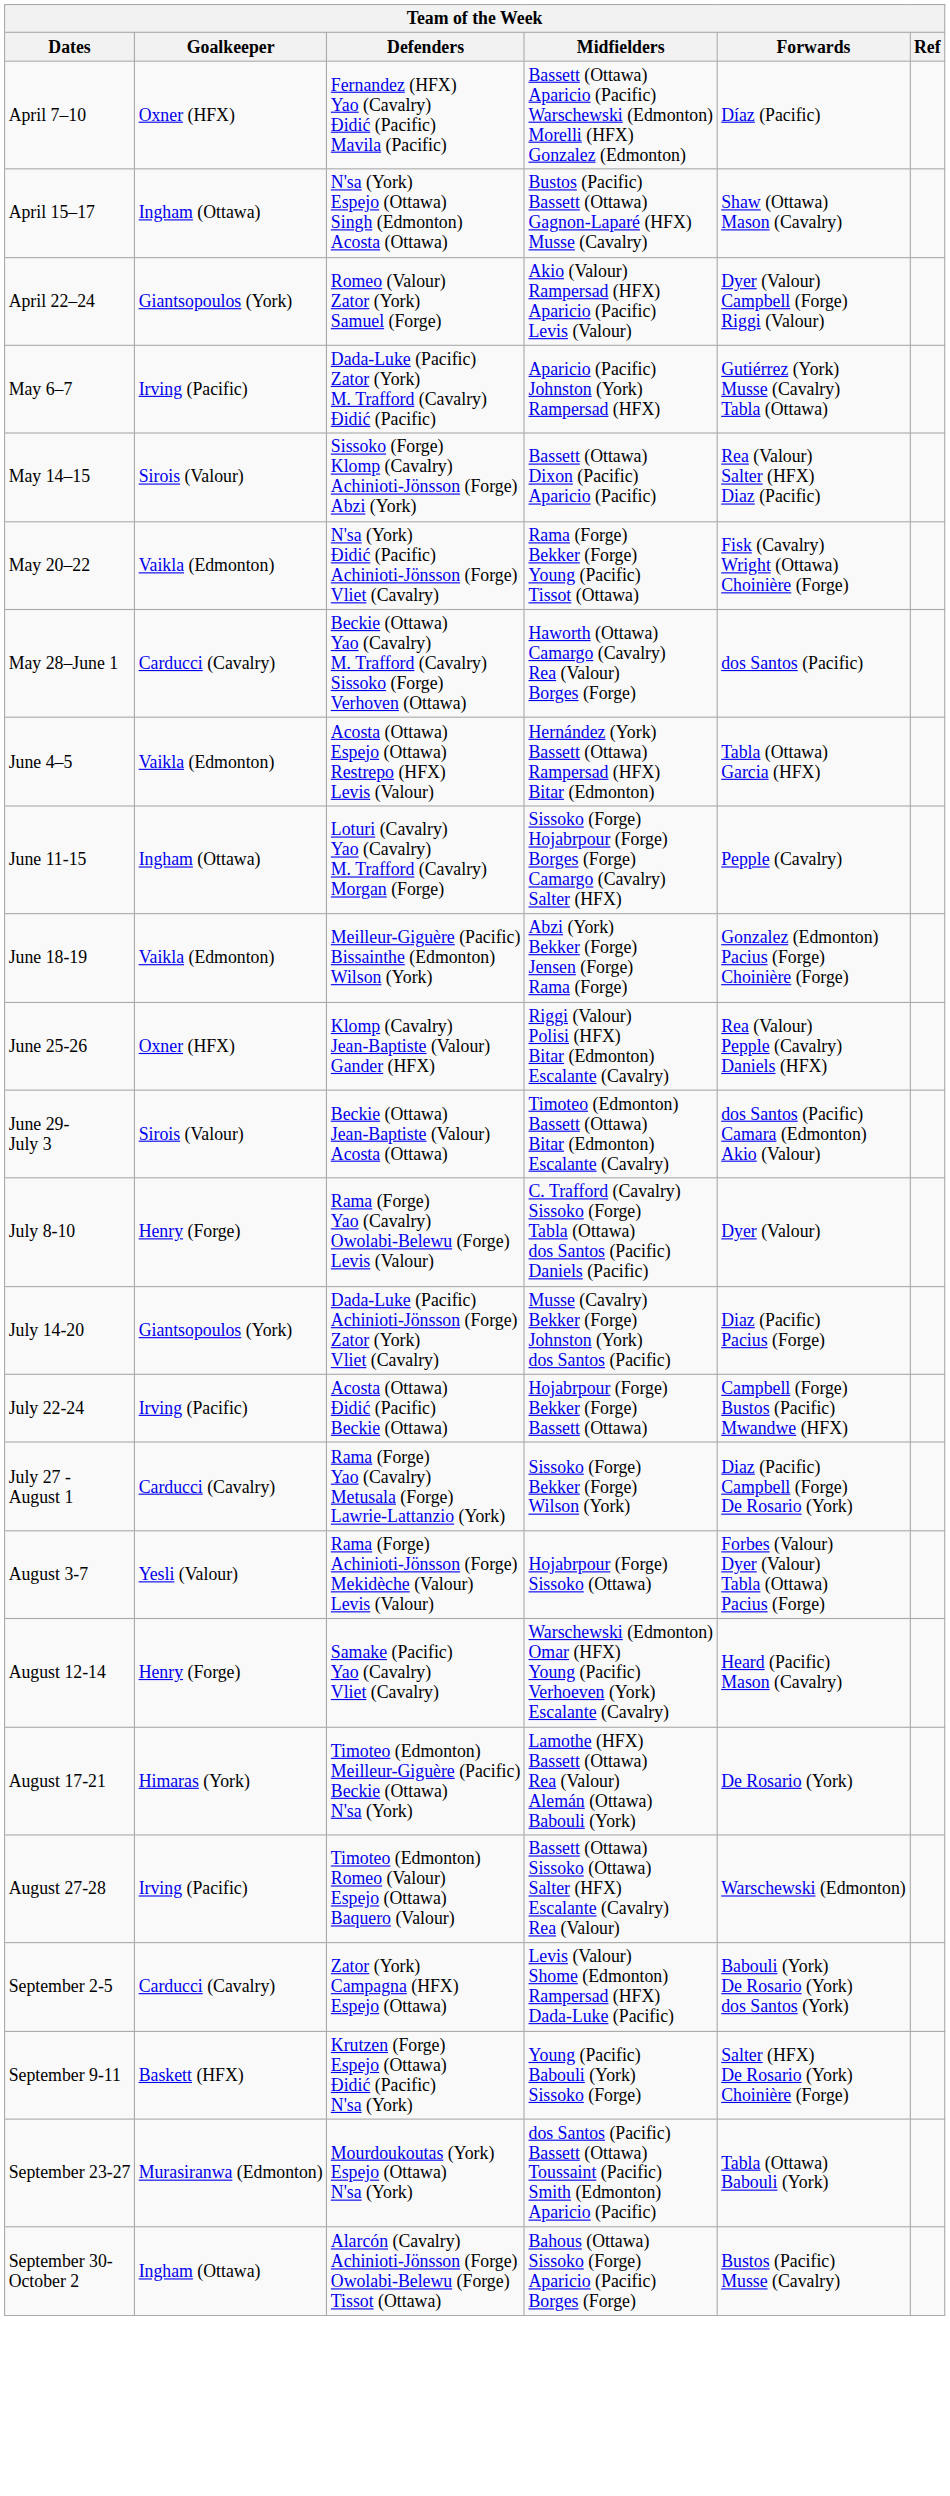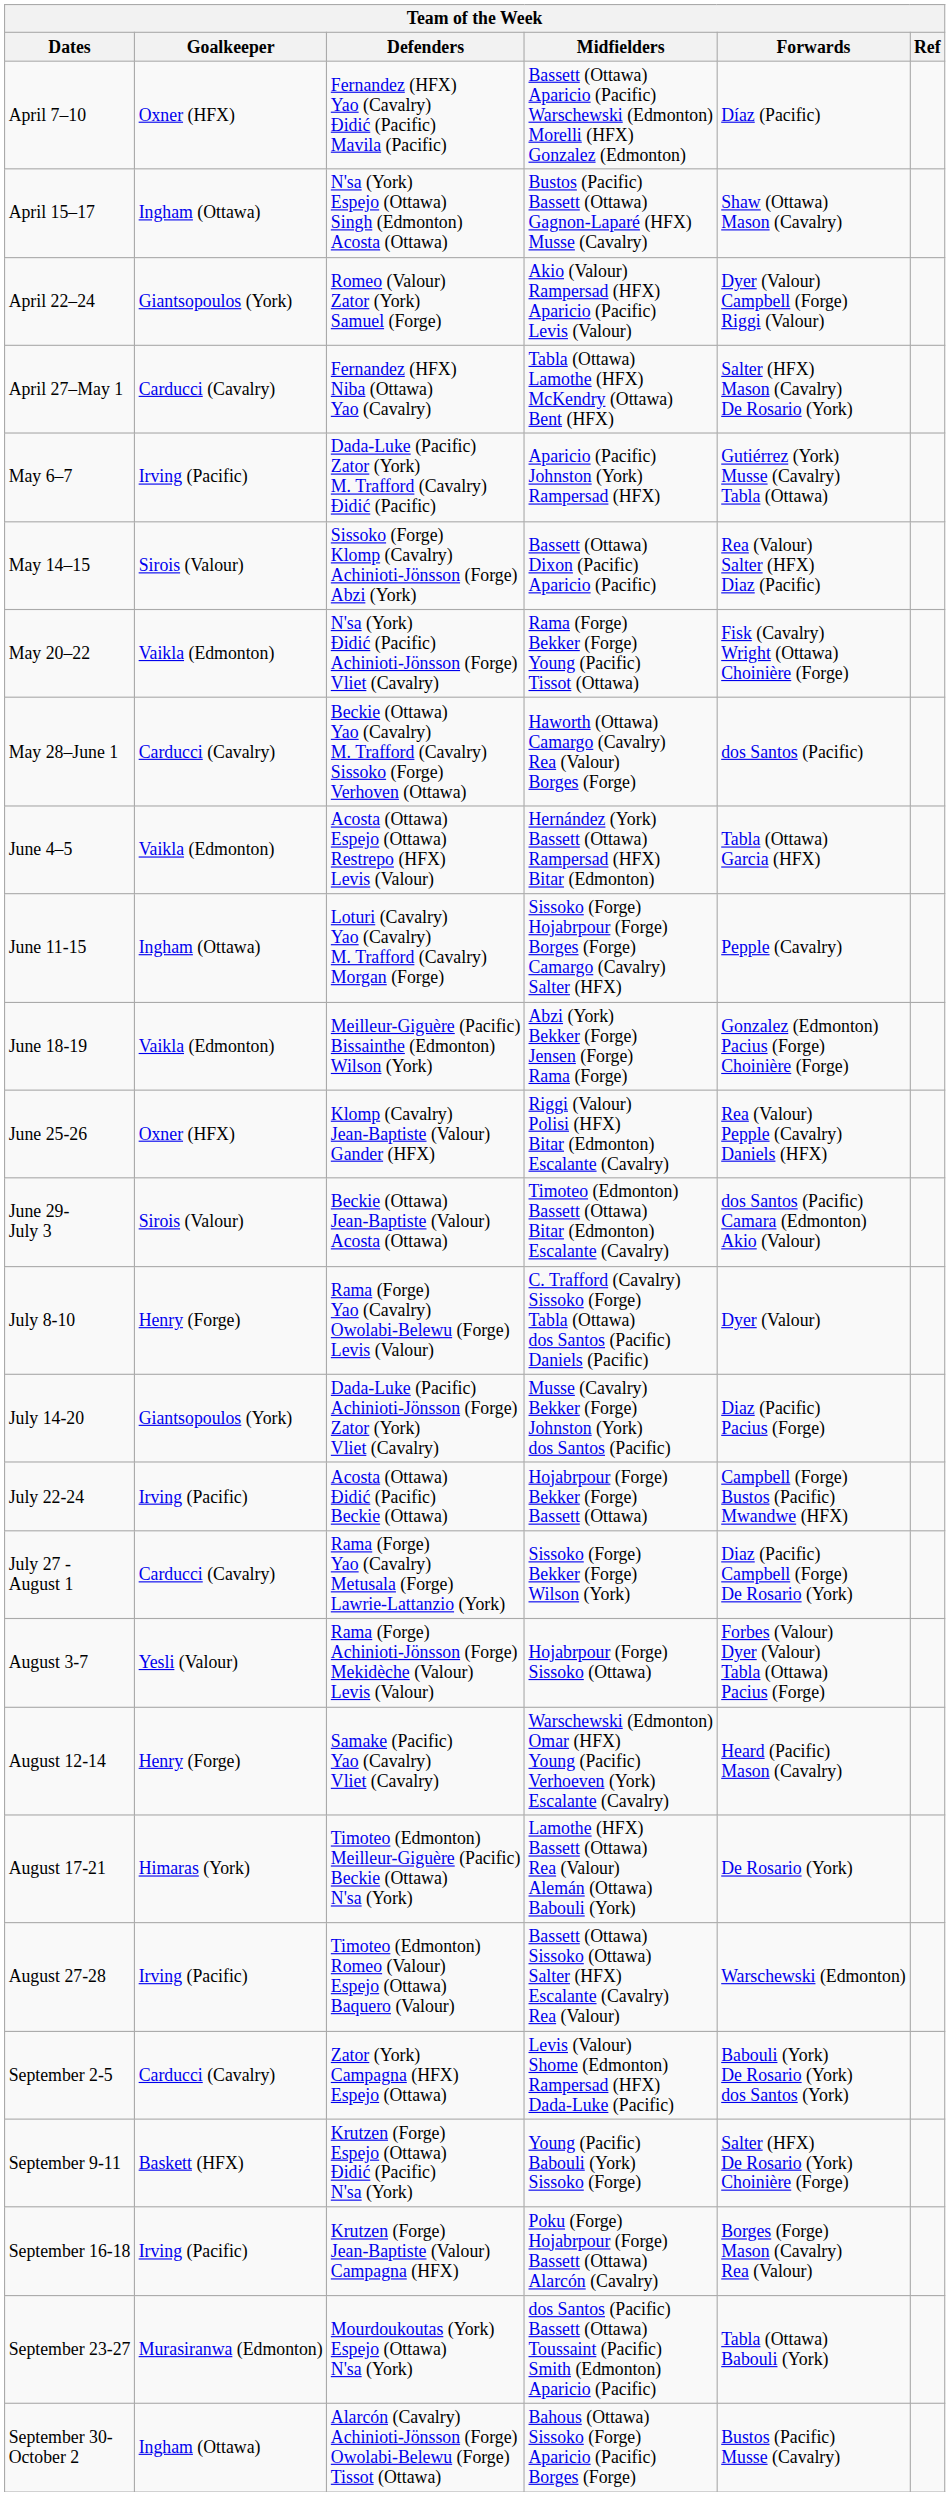 <table class="wikitable mw-collapsible mw-collapsed">
 <tr>
 <th colspan="6">Team of the Week</th>
 </tr>
 <tr>
 <th>Dates</th>
 <th>Goalkeeper</th>
 <th>Defenders</th>
 <th>Midfielders</th>
 <th>Forwards</th>
 <th>Ref</th>
 </tr>
 <tr>
 <td>April 7–10</td>
 <td> <a href='#'>Oxner</a> (HFX)</td>
 <td> <a href='#'>Fernandez</a> (HFX)<br> <a href='#'>Yao</a> (Cavalry)<br> <a href='#'>Đidić</a> (Pacific)<br> <a href='#'>Mavila</a> (Pacific)</td>
 <td> <a href='#'>Bassett</a> (Ottawa)<br> <a href='#'>Aparicio</a> (Pacific)<br> <a href='#'>Warschewski</a> (Edmonton)<br> <a href='#'>Morelli</a> (HFX)<br> <a href='#'>Gonzalez</a> (Edmonton)</td>
 <td> <a href='#'>Díaz</a> (Pacific)</td>
 <td></td>
 </tr>
 <tr>
 <td>April 15–17</td>
 <td> <a href='#'>Ingham</a> (Ottawa)</td>
 <td> <a href='#'>N'sa</a> (York)<br> <a href='#'>Espejo</a> (Ottawa)<br> <a href='#'>Singh</a> (Edmonton)<br> <a href='#'>Acosta</a> (Ottawa)</td>
 <td> <a href='#'>Bustos</a> (Pacific)<br> <a href='#'>Bassett</a> (Ottawa)<br> <a href='#'>Gagnon-Laparé</a> (HFX)<br> <a href='#'>Musse</a> (Cavalry)</td>
 <td> <a href='#'>Shaw</a> (Ottawa)<br> <a href='#'>Mason</a> (Cavalry)</td>
 <td></td>
 </tr>
 <tr>
 <td>April 22–24</td>
 <td> <a href='#'>Giantsopoulos</a> (York)</td>
 <td> <a href='#'>Romeo</a> (Valour)<br> <a href='#'>Zator</a> (York)<br> <a href='#'>Samuel</a> (Forge)</td>
 <td> <a href='#'>Akio</a> (Valour)<br> <a href='#'>Rampersad</a> (HFX)<br> <a href='#'>Aparicio</a> (Pacific)<br> <a href='#'>Levis</a> (Valour)</td>
 <td> <a href='#'>Dyer</a> (Valour)<br> <a href='#'>Campbell</a> (Forge)<br> <a href='#'>Riggi</a> (Valour)</td>
+<td></td>
+</tr>
+<tr>
+<td>April 27–May 1</td>
+<td> <a href='#'>Carducci</a> (Cavalry)</td>
+<td> <a href='#'>Fernandez</a> (HFX)<br> <a href='#'>Niba</a> (Ottawa)<br> <a href='#'>Yao</a> (Cavalry)</td>
+<td> <a href='#'>Tabla</a> (Ottawa)<br> <a href='#'>Lamothe</a> (HFX)<br> <a href='#'>McKendry</a> (Ottawa)<br> <a href='#'>Bent</a> (HFX)</td>
+<td> <a href='#'>Salter</a> (HFX)<br> <a href='#'>Mason</a> (Cavalry)<br> <a href='#'>De Rosario</a> (York)</td>
 <td></td>
 </tr>
 <tr>
 <td>May 6–7</td>
 <td>  <a href='#'>Irving</a> (Pacific)</td>
 <td> <a href='#'>Dada-Luke</a> (Pacific)<br> <a href='#'>Zator</a> (York)<br> <a href='#'>M. Trafford</a> (Cavalry)<br> <a href='#'>Đidić</a> (Pacific)</td>
 <td> <a href='#'>Aparicio</a> (Pacific)<br> <a href='#'>Johnston</a> (York)<br> <a href='#'>Rampersad</a> (HFX)</td>
 <td> <a href='#'>Gutiérrez</a> (York)<br> <a href='#'>Musse</a> (Cavalry)<br> <a href='#'>Tabla</a> (Ottawa)</td>
 <td></td>
 </tr>
 <tr>
 <td>May 14–15</td>
 <td> <a href='#'>Sirois</a> (Valour)</td>
 <td> <a href='#'>Sissoko</a> (Forge)<br> <a href='#'>Klomp</a> (Cavalry)<br> <a href='#'>Achinioti-Jönsson</a> (Forge)<br> <a href='#'>Abzi</a> (York)</td>
 <td> <a href='#'>Bassett</a> (Ottawa)<br> <a href='#'>Dixon</a> (Pacific)<br> <a href='#'>Aparicio</a> (Pacific)</td>
 <td> <a href='#'>Rea</a> (Valour)<br> <a href='#'>Salter</a> (HFX)<br> <a href='#'>Diaz</a> (Pacific)</td>
 <td></td>
 </tr>
 <tr>
 <td>May 20–22</td>
 <td> <a href='#'>Vaikla</a> (Edmonton)</td>
 <td> <a href='#'>N'sa</a> (York)<br> <a href='#'>Đidić</a> (Pacific)<br> <a href='#'>Achinioti-Jönsson</a> (Forge)<br> <a href='#'>Vliet</a> (Cavalry)</td>
 <td> <a href='#'>Rama</a> (Forge)<br> <a href='#'>Bekker</a> (Forge)<br> <a href='#'>Young</a> (Pacific)<br> <a href='#'>Tissot</a> (Ottawa)</td>
 <td> <a href='#'>Fisk</a> (Cavalry)<br> <a href='#'>Wright</a> (Ottawa)<br> <a href='#'>Choinière</a> (Forge)</td>
 <td></td>
 </tr>
 <tr>
 <td>May 28–June 1</td>
 <td> <a href='#'>Carducci</a> (Cavalry)</td>
 <td> <a href='#'>Beckie</a> (Ottawa)<br> <a href='#'>Yao</a> (Cavalry)<br> <a href='#'>M. Trafford</a> (Cavalry)<br> <a href='#'>Sissoko</a> (Forge)<br> <a href='#'>Verhoven</a> (Ottawa)</td>
 <td> <a href='#'>Haworth</a> (Ottawa)<br> <a href='#'>Camargo</a> (Cavalry)<br> <a href='#'>Rea</a> (Valour)<br> <a href='#'>Borges</a> (Forge)</td>
 <td> <a href='#'>dos Santos</a> (Pacific)</td>
 <td></td>
 </tr>
 <tr>
 <td>June 4–5</td>
 <td> <a href='#'>Vaikla</a> (Edmonton)</td>
 <td> <a href='#'>Acosta</a> (Ottawa)<br> <a href='#'>Espejo</a> (Ottawa)<br> <a href='#'>Restrepo</a> (HFX)<br> <a href='#'>Levis</a> (Valour)</td>
 <td> <a href='#'>Hernández</a> (York)<br> <a href='#'>Bassett</a> (Ottawa)<br> <a href='#'>Rampersad</a> (HFX)<br> <a href='#'>Bitar</a> (Edmonton)</td>
 <td> <a href='#'>Tabla</a> (Ottawa)<br> <a href='#'>Garcia</a> (HFX)</td>
 <td></td>
 </tr>
 <tr>
 <td>June 11-15</td>
 <td> <a href='#'>Ingham</a> (Ottawa)</td>
 <td> <a href='#'>Loturi</a> (Cavalry)<br> <a href='#'>Yao</a> (Cavalry)<br> <a href='#'>M. Trafford</a> (Cavalry)<br> <a href='#'>Morgan</a> (Forge)</td>
 <td> <a href='#'>Sissoko</a> (Forge)<br> <a href='#'>Hojabrpour</a> (Forge)<br> <a href='#'>Borges</a> (Forge)<br> <a href='#'>Camargo</a> (Cavalry)<br> <a href='#'>Salter</a> (HFX)</td>
 <td> <a href='#'>Pepple</a> (Cavalry)</td>
 <td></td>
 </tr>
 <tr>
 <td>June 18-19</td>
 <td> <a href='#'>Vaikla</a> (Edmonton)</td>
 <td> <a href='#'>Meilleur-Giguère</a> (Pacific)<br> <a href='#'>Bissainthe</a> (Edmonton)<br> <a href='#'>Wilson</a> (York)</td>
 <td> <a href='#'>Abzi</a> (York)<br> <a href='#'>Bekker</a> (Forge)<br> <a href='#'>Jensen</a> (Forge)<br> <a href='#'>Rama</a> (Forge)</td>
 <td> <a href='#'>Gonzalez</a> (Edmonton)<br> <a href='#'>Pacius</a> (Forge)<br> <a href='#'>Choinière</a> (Forge)</td>
 <td></td>
 </tr>
 <tr>
 <td>June 25-26</td>
 <td> <a href='#'>Oxner</a> (HFX)</td>
 <td> <a href='#'>Klomp</a> (Cavalry)<br> <a href='#'>Jean-Baptiste</a> (Valour)<br> <a href='#'>Gander</a> (HFX)</td>
 <td> <a href='#'>Riggi</a> (Valour)<br> <a href='#'>Polisi</a> (HFX)<br> <a href='#'>Bitar</a> (Edmonton)<br> <a href='#'>Escalante</a> (Cavalry)</td>
 <td> <a href='#'>Rea</a> (Valour)<br> <a href='#'>Pepple</a> (Cavalry)<br> <a href='#'>Daniels</a> (HFX)</td>
 <td></td>
 </tr>
 <tr>
 <td>June 29-<br>July 3</td>
 <td> <a href='#'>Sirois</a> (Valour)</td>
 <td> <a href='#'>Beckie</a> (Ottawa)<br> <a href='#'>Jean-Baptiste</a> (Valour)<br> <a href='#'>Acosta</a> (Ottawa)</td>
 <td> <a href='#'>Timoteo</a> (Edmonton)<br> <a href='#'>Bassett</a> (Ottawa)<br> <a href='#'>Bitar</a> (Edmonton)<br> <a href='#'>Escalante</a> (Cavalry)</td>
 <td> <a href='#'>dos Santos</a> (Pacific)<br> <a href='#'>Camara</a> (Edmonton)<br> <a href='#'>Akio</a> (Valour)</td>
 <td></td>
 </tr>
 <tr>
 <td>July 8-10</td>
 <td> <a href='#'>Henry</a> (Forge)</td>
 <td> <a href='#'>Rama</a> (Forge)<br> <a href='#'>Yao</a> (Cavalry)<br> <a href='#'>Owolabi-Belewu</a> (Forge)<br> <a href='#'>Levis</a> (Valour)</td>
 <td> <a href='#'>C. Trafford</a> (Cavalry)<br> <a href='#'>Sissoko</a> (Forge)<br> <a href='#'>Tabla</a> (Ottawa)<br> <a href='#'>dos Santos</a> (Pacific)<br> <a href='#'>Daniels</a> (Pacific)</td>
 <td> <a href='#'>Dyer</a> (Valour)</td>
 <td></td>
 </tr>
 <tr>
 <td>July 14-20</td>
 <td> <a href='#'>Giantsopoulos</a> (York)</td>
 <td> <a href='#'>Dada-Luke</a> (Pacific)<br> <a href='#'>Achinioti-Jönsson</a> (Forge)<br> <a href='#'>Zator</a> (York)<br> <a href='#'>Vliet</a> (Cavalry)</td>
 <td> <a href='#'>Musse</a> (Cavalry)<br> <a href='#'>Bekker</a> (Forge)<br> <a href='#'>Johnston</a> (York)<br> <a href='#'>dos Santos</a> (Pacific)</td>
 <td> <a href='#'>Diaz</a> (Pacific)<br> <a href='#'>Pacius</a> (Forge)</td>
 <td></td>
 </tr>
 <tr>
 <td>July 22-24</td>
 <td>  <a href='#'>Irving</a> (Pacific)</td>
 <td> <a href='#'>Acosta</a> (Ottawa)<br> <a href='#'>Đidić</a> (Pacific)<br> <a href='#'>Beckie</a> (Ottawa)</td>
 <td> <a href='#'>Hojabrpour</a> (Forge)<br> <a href='#'>Bekker</a> (Forge)<br> <a href='#'>Bassett</a> (Ottawa)</td>
 <td> <a href='#'>Campbell</a> (Forge)<br> <a href='#'>Bustos</a> (Pacific)<br> <a href='#'>Mwandwe</a> (HFX)</td>
 <td></td>
 </tr>
 <tr>
 <td>July 27 -<br>August 1</td>
 <td> <a href='#'>Carducci</a> (Cavalry)</td>
 <td> <a href='#'>Rama</a> (Forge)<br> <a href='#'>Yao</a> (Cavalry)<br> <a href='#'>Metusala</a> (Forge)<br> <a href='#'>Lawrie-Lattanzio</a> (York)</td>
 <td> <a href='#'>Sissoko</a> (Forge)<br> <a href='#'>Bekker</a> (Forge)<br> <a href='#'>Wilson</a> (York)</td>
 <td> <a href='#'>Diaz</a> (Pacific)<br> <a href='#'>Campbell</a> (Forge)<br> <a href='#'>De Rosario</a> (York)</td>
 <td></td>
 </tr>
 <tr>
 <td>August 3-7</td>
 <td> <a href='#'>Yesli</a> (Valour)</td>
 <td> <a href='#'>Rama</a> (Forge)<br> <a href='#'>Achinioti-Jönsson</a> (Forge)<br> <a href='#'>Mekidèche</a> (Valour)<br> <a href='#'>Levis</a> (Valour)</td>
 <td> <a href='#'>Hojabrpour</a> (Forge)<br> <a href='#'>Sissoko</a> (Ottawa)</td>
 <td> <a href='#'>Forbes</a> (Valour)<br> <a href='#'>Dyer</a> (Valour)<br> <a href='#'>Tabla</a> (Ottawa)<br> <a href='#'>Pacius</a> (Forge)</td>
 <td></td>
 </tr>
 <tr>
 <td>August 12-14</td>
 <td> <a href='#'>Henry</a> (Forge)</td>
 <td> <a href='#'>Samake</a> (Pacific)<br> <a href='#'>Yao</a> (Cavalry)<br> <a href='#'>Vliet</a> (Cavalry)</td>
 <td> <a href='#'>Warschewski</a> (Edmonton)<br> <a href='#'>Omar</a> (HFX)<br> <a href='#'>Young</a> (Pacific)<br> <a href='#'>Verhoeven</a> (York)<br> <a href='#'>Escalante</a> (Cavalry)</td>
 <td> <a href='#'>Heard</a> (Pacific)<br> <a href='#'>Mason</a> (Cavalry)</td>
 <td></td>
 </tr>
 <tr>
 <td>August 17-21</td>
 <td> <a href='#'>Himaras</a> (York)</td>
 <td> <a href='#'>Timoteo</a> (Edmonton)<br> <a href='#'>Meilleur-Giguère</a> (Pacific)<br> <a href='#'>Beckie</a> (Ottawa)<br> <a href='#'>N'sa</a> (York)</td>
 <td> <a href='#'>Lamothe</a> (HFX)<br> <a href='#'>Bassett</a> (Ottawa)<br> <a href='#'>Rea</a> (Valour)<br> <a href='#'>Alemán</a> (Ottawa)<br> <a href='#'>Babouli</a> (York)</td>
 <td> <a href='#'>De Rosario</a> (York)</td>
 <td></td>
 </tr>
 <tr>
 <td>August 27-28</td>
 <td>  <a href='#'>Irving</a> (Pacific)</td>
 <td> <a href='#'>Timoteo</a> (Edmonton)<br> <a href='#'>Romeo</a> (Valour)<br> <a href='#'>Espejo</a> (Ottawa)<br> <a href='#'>Baquero</a> (Valour)</td>
 <td> <a href='#'>Bassett</a> (Ottawa)<br> <a href='#'>Sissoko</a> (Ottawa)<br> <a href='#'>Salter</a> (HFX)<br> <a href='#'>Escalante</a> (Cavalry)<br> <a href='#'>Rea</a> (Valour)</td>
 <td> <a href='#'>Warschewski</a> (Edmonton)</td>
 <td></td>
 </tr>
 <tr>
 <td>September 2-5</td>
 <td>  <a href='#'>Carducci</a> (Cavalry)</td>
 <td> <a href='#'>Zator</a> (York)<br> <a href='#'>Campagna</a> (HFX)<br> <a href='#'>Espejo</a> (Ottawa)</td>
 <td> <a href='#'>Levis</a> (Valour)<br> <a href='#'>Shome</a> (Edmonton)<br> <a href='#'>Rampersad</a> (HFX)<br> <a href='#'>Dada-Luke</a> (Pacific)</td>
 <td> <a href='#'>Babouli</a> (York)<br> <a href='#'>De Rosario</a> (York)<br> <a href='#'>dos Santos</a> (York)</td>
 <td></td>
 </tr>
 <tr>
 <td>September 9-11</td>
 <td>  <a href='#'>Baskett</a> (HFX)</td>
 <td> <a href='#'>Krutzen</a> (Forge)<br> <a href='#'>Espejo</a> (Ottawa)<br> <a href='#'>Đidić</a> (Pacific)<br> <a href='#'>N'sa</a> (York)</td>
 <td> <a href='#'>Young</a> (Pacific)<br> <a href='#'>Babouli</a> (York)<br> <a href='#'>Sissoko</a> (Forge)</td>
 <td> <a href='#'>Salter</a> (HFX)<br> <a href='#'>De Rosario</a> (York)<br> <a href='#'>Choinière</a> (Forge)</td>
 <td></td>
 </tr>
 <tr>
+<td>September 16-18</td>
+<td>  <a href='#'>Irving</a> (Pacific)</td>
+<td> <a href='#'>Krutzen</a> (Forge)<br> <a href='#'>Jean-Baptiste</a> (Valour)<br> <a href='#'>Campagna</a> (HFX)</td>
+<td> <a href='#'>Poku</a> (Forge)<br> <a href='#'>Hojabrpour</a> (Forge)<br> <a href='#'>Bassett</a> (Ottawa)<br> <a href='#'>Alarcón</a> (Cavalry)</td>
+<td> <a href='#'>Borges</a> (Forge)<br> <a href='#'>Mason</a> (Cavalry)<br> <a href='#'>Rea</a> (Valour)</td>
+<td></td>
+</tr>
+<tr>
 <td>September 23-27</td>
 <td> <a href='#'>Murasiranwa</a> (Edmonton)</td>
 <td> <a href='#'>Mourdoukoutas</a> (York)<br> <a href='#'>Espejo</a> (Ottawa)<br> <a href='#'>N'sa</a> (York)</td>
 <td> <a href='#'>dos Santos</a> (Pacific)<br> <a href='#'>Bassett</a> (Ottawa)<br> <a href='#'>Toussaint</a> (Pacific)<br> <a href='#'>Smith</a> (Edmonton)<br> <a href='#'>Aparicio</a> (Pacific)</td>
 <td> <a href='#'>Tabla</a> (Ottawa)<br> <a href='#'>Babouli</a> (York)</td>
 <td></td>
 </tr>
 <tr>
 <td>September 30-<br>October 2</td>
 <td> <a href='#'>Ingham</a> (Ottawa)</td>
 <td> <a href='#'>Alarcón</a> (Cavalry)<br> <a href='#'>Achinioti-Jönsson</a> (Forge)<br> <a href='#'>Owolabi-Belewu</a> (Forge)<br> <a href='#'>Tissot</a> (Ottawa)</td>
 <td> <a href='#'>Bahous</a> (Ottawa)<br> <a href='#'>Sissoko</a> (Forge)<br> <a href='#'>Aparicio</a> (Pacific)<br> <a href='#'>Borges</a> (Forge)</td>
 <td> <a href='#'>Bustos</a> (Pacific)<br> <a href='#'>Musse</a> (Cavalry)</td>
 <td></td>
 </tr>
 </table>
